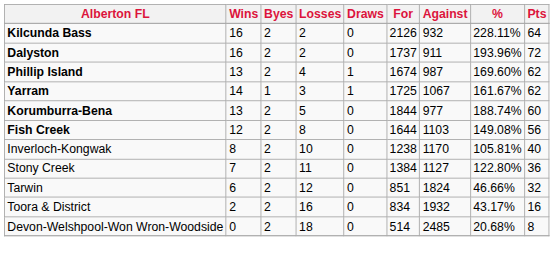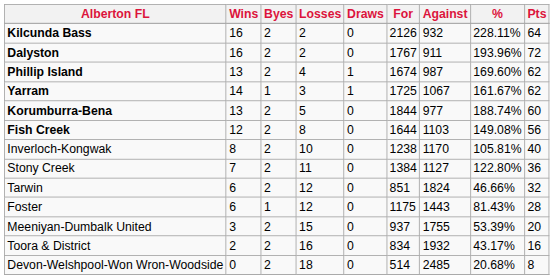 <table style="font-size: 85%; text-align: left;" class="wikitable">
 <tr>
 <th style="color:crimson">Alberton FL</th>
 <th style="color:crimson">Wins</th>
 <th style="color:crimson">Byes</th>
 <th style="color:crimson">Losses</th>
 <th style="color:crimson">Draws</th>
 <th style="color:crimson">For</th>
 <th style="color:crimson">Against</th>
 <th style="color:crimson">%</th>
 <th style="color:crimson">Pts</th>
 </tr>
 <tr>
 </tr>
 <tr>
 </tr>
 <tr>
 <td><strong>	Kilcunda Bass	</strong></td>
 <td>16</td>
 <td>2</td>
 <td>2</td>
 <td>0</td>
 <td>2126</td>
 <td>932</td>
 <td>228.11%</td>
 <td>64</td>
 </tr>
 <tr>
 <td><strong>	Dalyston	</strong></td>
 <td>16</td>
 <td>2</td>
 <td>2</td>
 <td>0</td>
-<td>1737</td>
+<td>1767</td>
 <td>911</td>
 <td>193.96%</td>
 <td>72</td>
 </tr>
 <tr>
 <td><strong>	Phillip Island	</strong></td>
 <td>13</td>
 <td>2</td>
 <td>4</td>
 <td>1</td>
 <td>1674</td>
 <td>987</td>
 <td>169.60%</td>
 <td>62</td>
 </tr>
 <tr>
 <td><strong>	Yarram	</strong></td>
 <td>14</td>
 <td>1</td>
 <td>3</td>
 <td>1</td>
 <td>1725</td>
 <td>1067</td>
 <td>161.67%</td>
 <td>62</td>
 </tr>
 <tr>
 <td><strong>	Korumburra-Bena	</strong></td>
 <td>13</td>
 <td>2</td>
 <td>5</td>
 <td>0</td>
 <td>1844</td>
 <td>977</td>
 <td>188.74%</td>
 <td>60</td>
 </tr>
 <tr>
 <td><strong>	Fish Creek	</strong></td>
 <td>12</td>
 <td>2</td>
 <td>8</td>
 <td>0</td>
 <td>1644</td>
 <td>1103</td>
 <td>149.08%</td>
 <td>56</td>
 </tr>
 <tr>
 <td>Inverloch-Kongwak</td>
 <td>8</td>
 <td>2</td>
 <td>10</td>
 <td>0</td>
 <td>1238</td>
 <td>1170</td>
 <td>105.81%</td>
 <td>40</td>
 </tr>
 <tr>
 <td>Stony Creek</td>
 <td>7</td>
 <td>2</td>
 <td>11</td>
 <td>0</td>
 <td>1384</td>
 <td>1127</td>
 <td>122.80%</td>
 <td>36</td>
 </tr>
 <tr>
 <td>Tarwin</td>
 <td>6</td>
 <td>2</td>
 <td>12</td>
 <td>0</td>
 <td>851</td>
 <td>1824</td>
 <td>46.66%</td>
 <td>32</td>
 </tr>
 <tr>
+<td>Foster</td>
+<td>6</td>
+<td>1</td>
+<td>12</td>
+<td>0</td>
+<td>1175</td>
+<td>1443</td>
+<td>81.43%</td>
+<td>28</td>
+</tr>
+<tr>
+<td>Meeniyan-Dumbalk United</td>
+<td>3</td>
+<td>2</td>
+<td>15</td>
+<td>0</td>
+<td>937</td>
+<td>1755</td>
+<td>53.39%</td>
+<td>20</td>
+</tr>
+<tr>
 <td>Toora & District</td>
 <td>2</td>
 <td>2</td>
 <td>16</td>
 <td>0</td>
 <td>834</td>
 <td>1932</td>
 <td>43.17%</td>
 <td>16</td>
 </tr>
 <tr>
 <td>Devon-Welshpool-Won Wron-Woodside</td>
 <td>0</td>
 <td>2</td>
 <td>18</td>
 <td>0</td>
 <td>514</td>
 <td>2485</td>
 <td>20.68%</td>
 <td>8</td>
 </tr>
 <tr>
 </tr>
 </table>
